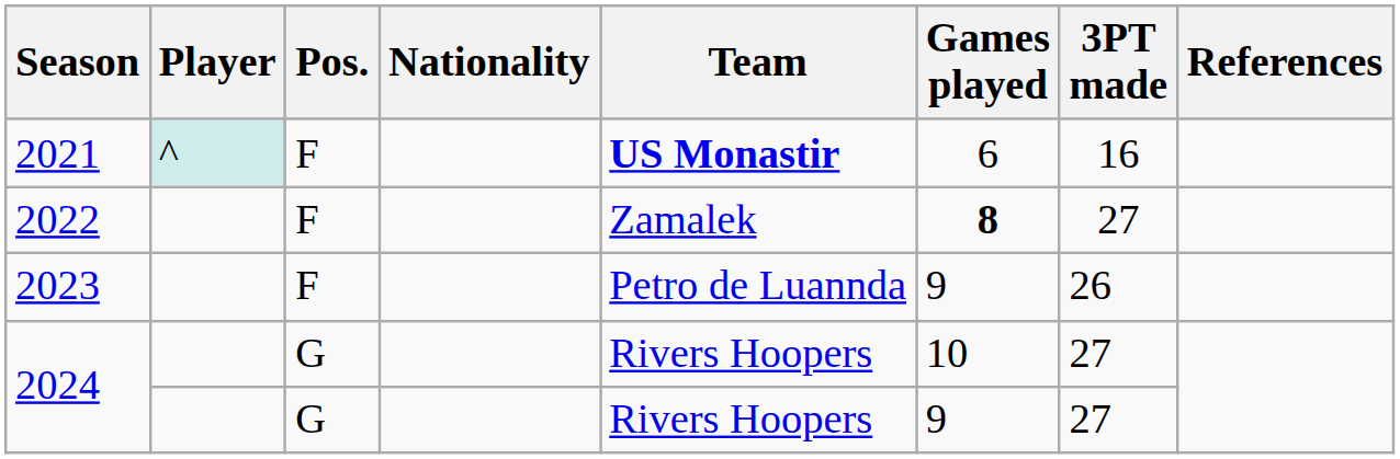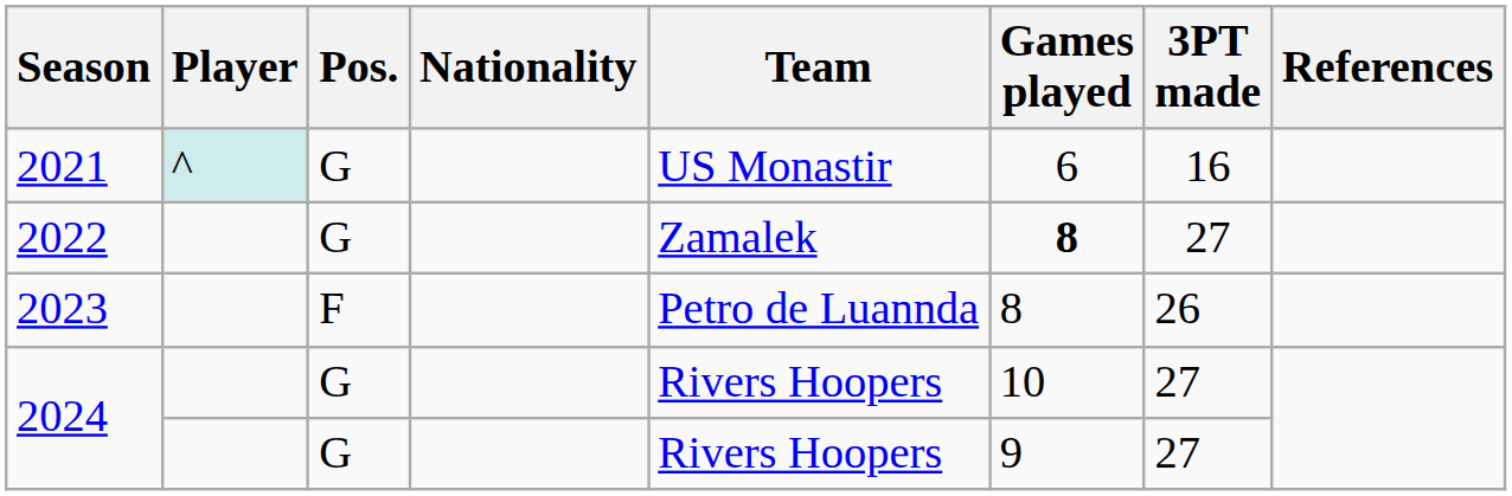 <table class="wikitable sortable">
 <tr>
 <th>Season</th>
 <th>Player</th>
 <th>Pos.</th>
 <th>Nationality</th>
 <th>Team</th>
 <th>Games<br>played</th>
 <th>3PT<br>made</th>
 <th class="unsortable">References</th>
 </tr>
 <tr>
 <td><a href='#'>2021</a></td>
 <td style="background-color:#CFECEC;">^</td>
-<td>F</td>
+<td>G</td>
 <td></td>
-<td><strong> <a href='#'>US Monastir</a></strong></td>
+<td> <a href='#'>US Monastir</a></td>
 <td align=center>6</td>
 <td align=center>16</td>
 <td align=center></td>
 </tr>
 <tr>
 <td><a href='#'>2022</a></td>
 <td></td>
-<td>F</td>
+<td>G</td>
 <td></td>
 <td> <a href='#'>Zamalek</a></td>
 <td align=center><strong>8</strong></td>
 <td align=center>27</td>
 <td align=center></td>
 </tr>
 <tr>
 <td><a href='#'>2023</a></td>
 <td></td>
 <td>F</td>
 <td></td>
 <td> <a href='#'>Petro de Luannda</a></td>
-<td>9</td>
+<td>8</td>
 <td>26</td>
 <td></td>
 </tr>
 <tr>
 <td rowspan=2><a href='#'>2024</a></td>
 <td></td>
 <td>G</td>
 <td></td>
 <td> <a href='#'>Rivers Hoopers</a></td>
 <td>10</td>
 <td>27</td>
 <td rowspan="2"></td>
 </tr>
 <tr>
 <td></td>
 <td>G</td>
 <td></td>
 <td> <a href='#'>Rivers Hoopers</a></td>
 <td>9</td>
 <td>27</td>
 </tr>
 </table>
